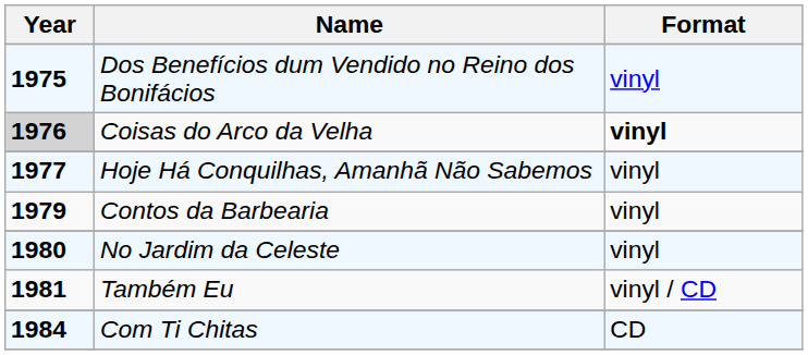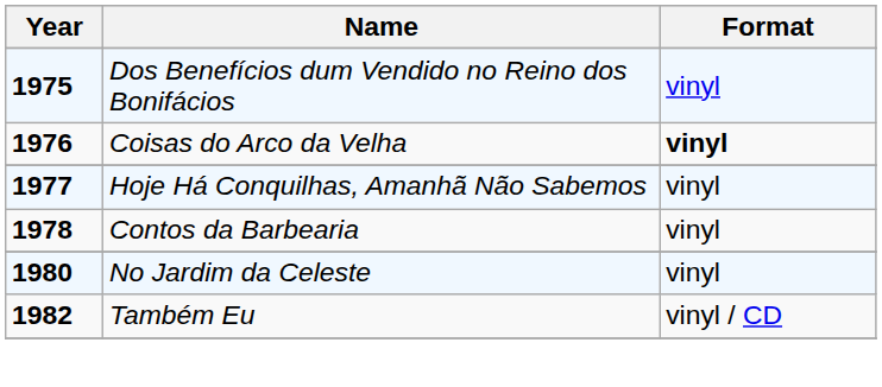 <table class="wikitable"|width=100%>
 <tr bgcolor="#CCCCCC">
 <th align="left" valign="top" width="50">Year</th>
 <th align="left" valign="top" width="320">Name</th>
 <th align="left" valign="top" width="120">Format</th>
 </tr>
 <tr>
 </tr>
 <tr ---- bgcolor="#F0F8FF">
 <td><strong>1975</strong></td>
 <td><em>Dos Benefícios dum Vendido no Reino dos Bonifácios</em></td>
 <td><a href='#'>vinyl</a></td>
 </tr>
 <tr>
-<td style="background: lightgrey;"><strong>1976</strong></td>
+<td><strong>1976</strong></td>
 <td><em>Coisas do Arco da Velha</em></td>
 <td><strong>vinyl</strong></td>
 </tr>
 <tr>
 </tr>
 <tr ---- bgcolor="#F0F8FF">
 <td><strong>1977</strong></td>
 <td><em>Hoje Há Conquilhas, Amanhã Não Sabemos</em></td>
 <td>vinyl</td>
 </tr>
 <tr>
-<td><strong>1979</strong></td>
+<td><strong>1978</strong></td>
 <td><em>Contos da Barbearia</em></td>
 <td>vinyl</td>
 </tr>
 <tr>
 </tr>
 <tr ---- bgcolor="#F0F8FF">
 <td><strong>1980</strong></td>
 <td><em>No Jardim da Celeste</em></td>
 <td>vinyl</td>
 </tr>
 <tr>
-<td><strong>1981</strong></td>
+<td><strong>1982</strong></td>
 <td><em>Também Eu</em></td>
 <td>vinyl / <a href='#'>CD</a></td>
 </tr>
 <tr>
 </tr>
-<tr ---- bgcolor="#F0F8FF">
-<td><strong>1984</strong></td>
-<td><em>Com Ti Chitas</em></td>
-<td>CD</td>
-</tr>
 <tr>
 </tr>
 </table>
